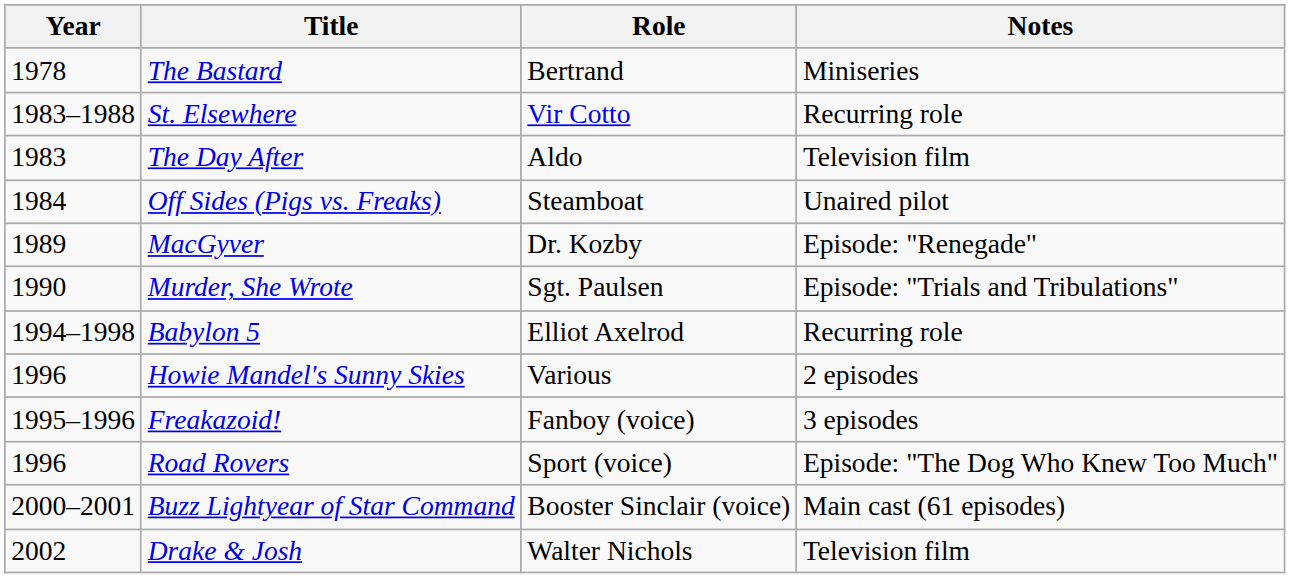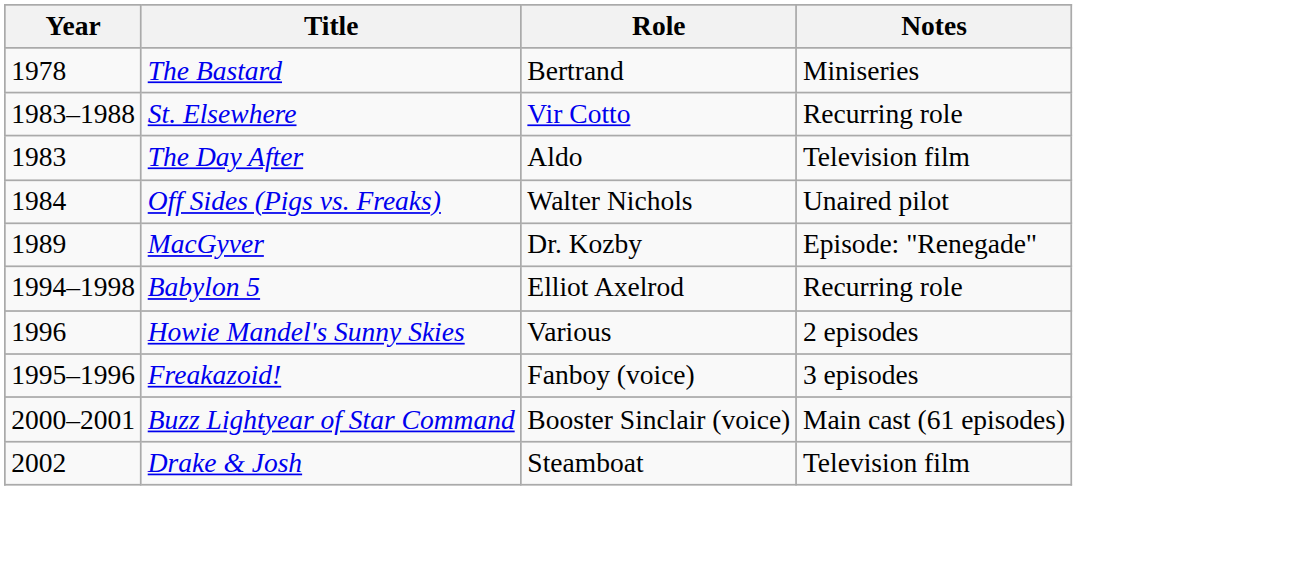 <table class="wikitable sortable">
 <tr>
 <th>Year</th>
 <th>Title</th>
 <th>Role</th>
 <th>Notes</th>
 </tr>
 <tr>
 <td>1978</td>
 <td data-sort-value="Bastard, The"><em><a href='#'>The Bastard</a></em></td>
 <td>Bertrand</td>
 <td>Miniseries</td>
 </tr>
 <tr>
 <td>1983–1988</td>
 <td><em><a href='#'>St. Elsewhere</a></em></td>
 <td><a href='#'>Vir Cotto</a></td>
 <td>Recurring role</td>
 </tr>
 <tr>
 <td>1983</td>
 <td data-sort-value="Day After, The"><em><a href='#'>The Day After</a></em></td>
 <td>Aldo</td>
 <td>Television film</td>
 </tr>
 <tr>
 <td>1984</td>
 <td><em><a href='#'>Off Sides (Pigs vs. Freaks)</a></em></td>
-<td>Steamboat</td>
+<td>Walter Nichols</td>
 <td>Unaired pilot</td>
 </tr>
 <tr>
 <td>1989</td>
 <td><em><a href='#'>MacGyver</a></em></td>
 <td>Dr. Kozby</td>
 <td>Episode: "Renegade"</td>
-</tr>
-<tr>
-<td>1990</td>
-<td><em><a href='#'>Murder, She Wrote</a></em></td>
-<td>Sgt. Paulsen</td>
-<td>Episode: "Trials and Tribulations"</td>
 </tr>
 <tr>
 <td>1994–1998</td>
 <td><em><a href='#'>Babylon 5</a></em></td>
 <td>Elliot Axelrod</td>
 <td>Recurring role</td>
 </tr>
 <tr>
 <td>1996</td>
 <td><em><a href='#'>Howie Mandel's Sunny Skies</a></em></td>
 <td>Various</td>
 <td>2 episodes</td>
 </tr>
 <tr>
 <td>1995–1996</td>
 <td><em><a href='#'>Freakazoid!</a></em></td>
 <td>Fanboy (voice)</td>
 <td>3 episodes</td>
 </tr>
 <tr>
-<td>1996</td>
-<td><em><a href='#'>Road Rovers</a></em></td>
-<td>Sport (voice)</td>
-<td>Episode: "The Dog Who Knew Too Much"</td>
-</tr>
-<tr>
 <td>2000–2001</td>
 <td><em><a href='#'>Buzz Lightyear of Star Command</a></em></td>
 <td>Booster Sinclair (voice)</td>
 <td>Main cast  (61 episodes)</td>
 </tr>
 <tr>
 <td>2002</td>
 <td><em><a href='#'>Drake & Josh</a></em></td>
-<td>Walter Nichols</td>
+<td>Steamboat</td>
 <td>Television film</td>
 </tr>
 </table>
